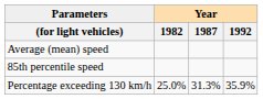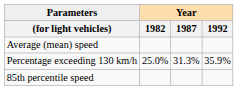 <table class="wikitable">
 <tr>
 <th style="background: #efefef;">Parameters</th>
 <th colspan="3" style="background: #ffdead;">Year</th>
 </tr>
 <tr>
 <th>(for light vehicles)</th>
 <th>1982</th>
 <th>1987</th>
 <th>1992</th>
 </tr>
 <tr>
 <td>Average (mean) speed</td>
 <td align=right></td>
 <td align=right></td>
 <td align=right></td>
 </tr>
 <tr>
+<td>Percentage exceeding 130 km/h</td>
+<td align=center>25.0%</td>
+<td align=center>31.3%</td>
+<td align=center>35.9%</td>
+</tr>
+<tr>
 <td>85th percentile speed</td>
 <td align=right></td>
 <td align=right></td>
 <td align=right></td>
 </tr>
-<tr>
-<td>Percentage exceeding 130 km/h</td>
-<td align=center>25.0%</td>
-<td align=center>31.3%</td>
-<td align=center>35.9%</td>
-</tr>
 </table>
